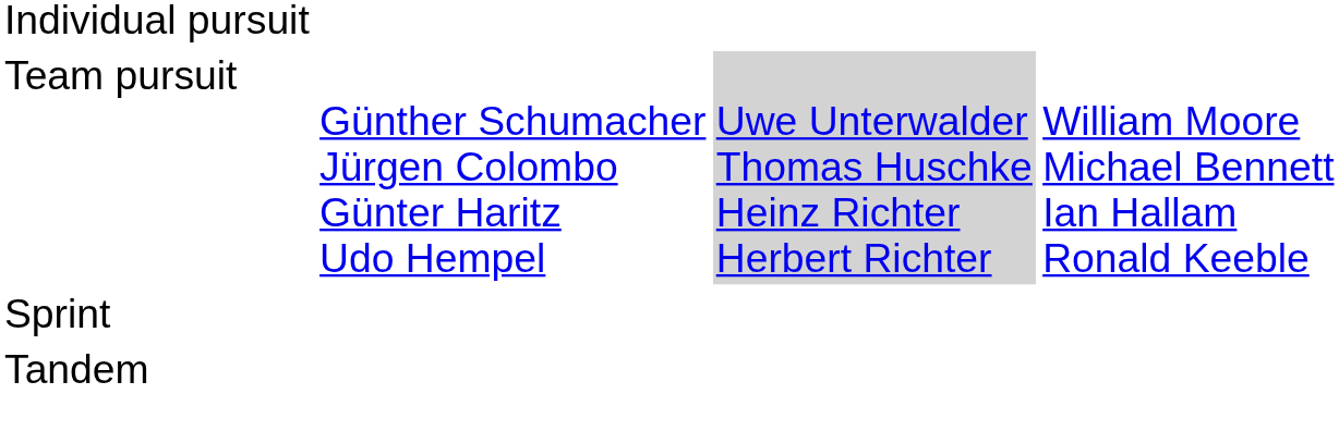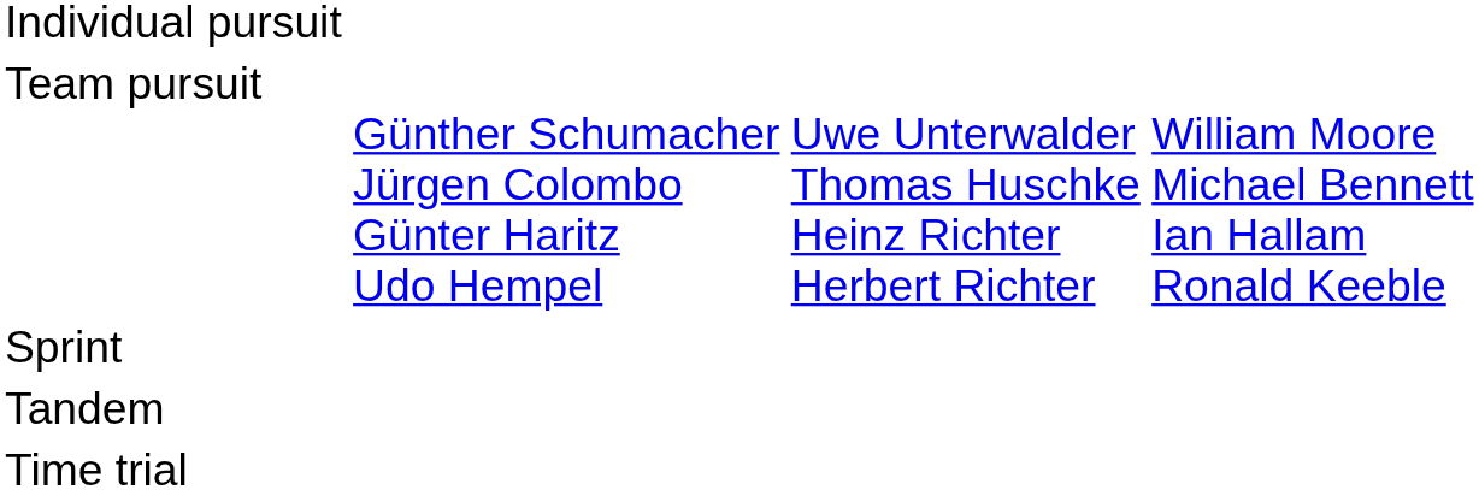 <table>
 <tr>
 <td>Individual pursuit<br></td>
 <td></td>
 <td></td>
 <td></td>
 </tr>
 <tr valign="top">
 <td>Team pursuit<br></td>
 <td><br><a href='#'>Günther Schumacher</a><br><a href='#'>Jürgen Colombo</a><br><a href='#'>Günter Haritz</a><br><a href='#'>Udo Hempel</a></td>
-<td style="background: lightgrey;"><br><a href='#'>Uwe Unterwalder</a><br><a href='#'>Thomas Huschke</a><br><a href='#'>Heinz Richter</a><br><a href='#'>Herbert Richter</a></td>
+<td><br><a href='#'>Uwe Unterwalder</a><br><a href='#'>Thomas Huschke</a><br><a href='#'>Heinz Richter</a><br><a href='#'>Herbert Richter</a></td>
 <td><br><a href='#'>William Moore</a><br><a href='#'>Michael Bennett</a><br><a href='#'>Ian Hallam</a><br><a href='#'>Ronald Keeble</a></td>
 </tr>
 <tr>
 <td>Sprint<br></td>
 <td></td>
 <td></td>
 <td></td>
 </tr>
 <tr valign="top">
 <td>Tandem<br></td>
 <td></td>
 <td></td>
 <td></td>
 </tr>
+<tr>
+<td>Time trial<br></td>
+<td></td>
+<td></td>
+<td></td>
+</tr>
 </table>
